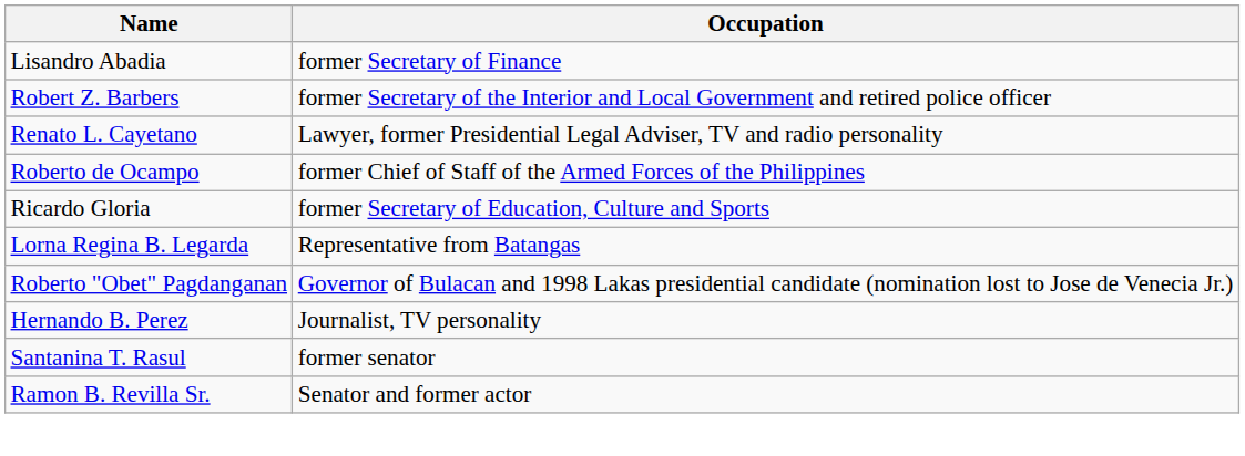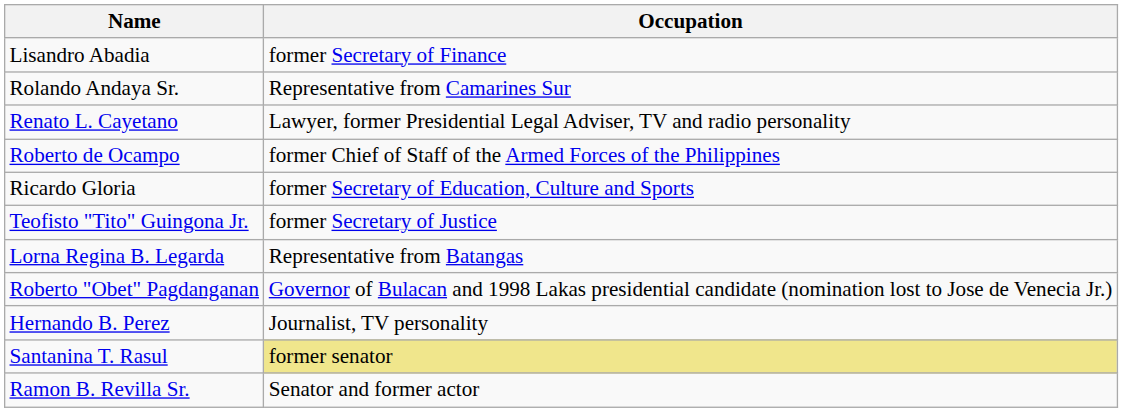 <table class="wikitable">
 <tr>
 <th>Name</th>
 <th>Occupation</th>
 </tr>
 <tr>
 <td>Lisandro Abadia</td>
 <td>former <a href='#'>Secretary of Finance</a></td>
 </tr>
 <tr>
-<td><a href='#'>Robert Z. Barbers</a></td>
-<td>former <a href='#'>Secretary of the Interior and Local Government</a> and retired police officer</td>
+<td>Rolando Andaya Sr.</td>
+<td>Representative from <a href='#'>Camarines Sur</a></td>
 </tr>
 <tr>
 <td><a href='#'>Renato L. Cayetano</a></td>
 <td>Lawyer, former Presidential Legal Adviser, TV and radio personality</td>
 </tr>
 <tr>
 <td><a href='#'>Roberto de Ocampo</a></td>
 <td>former Chief of Staff of the <a href='#'>Armed Forces of the Philippines</a></td>
 </tr>
 <tr>
 <td>Ricardo Gloria</td>
 <td>former <a href='#'>Secretary of Education, Culture and Sports</a></td>
+</tr>
+<tr>
+<td><a href='#'>Teofisto "Tito" Guingona Jr.</a></td>
+<td>former <a href='#'>Secretary of Justice</a></td>
 </tr>
 <tr>
 <td><a href='#'>Lorna Regina B. Legarda</a></td>
 <td>Representative from <a href='#'>Batangas</a></td>
 </tr>
 <tr>
 <td><a href='#'>Roberto "Obet" Pagdanganan</a></td>
 <td><a href='#'>Governor</a> of <a href='#'>Bulacan</a> and 1998 Lakas presidential candidate (nomination lost to Jose de Venecia Jr.)</td>
 </tr>
 <tr>
 <td><a href='#'>Hernando B. Perez</a></td>
 <td>Journalist, TV personality</td>
 </tr>
 <tr>
 <td><a href='#'>Santanina T. Rasul</a></td>
-<td>former senator</td>
+<td style="background: khaki;">former senator</td>
 </tr>
 <tr>
 <td><a href='#'>Ramon B. Revilla Sr.</a></td>
 <td>Senator and former actor</td>
 </tr>
 </table>
